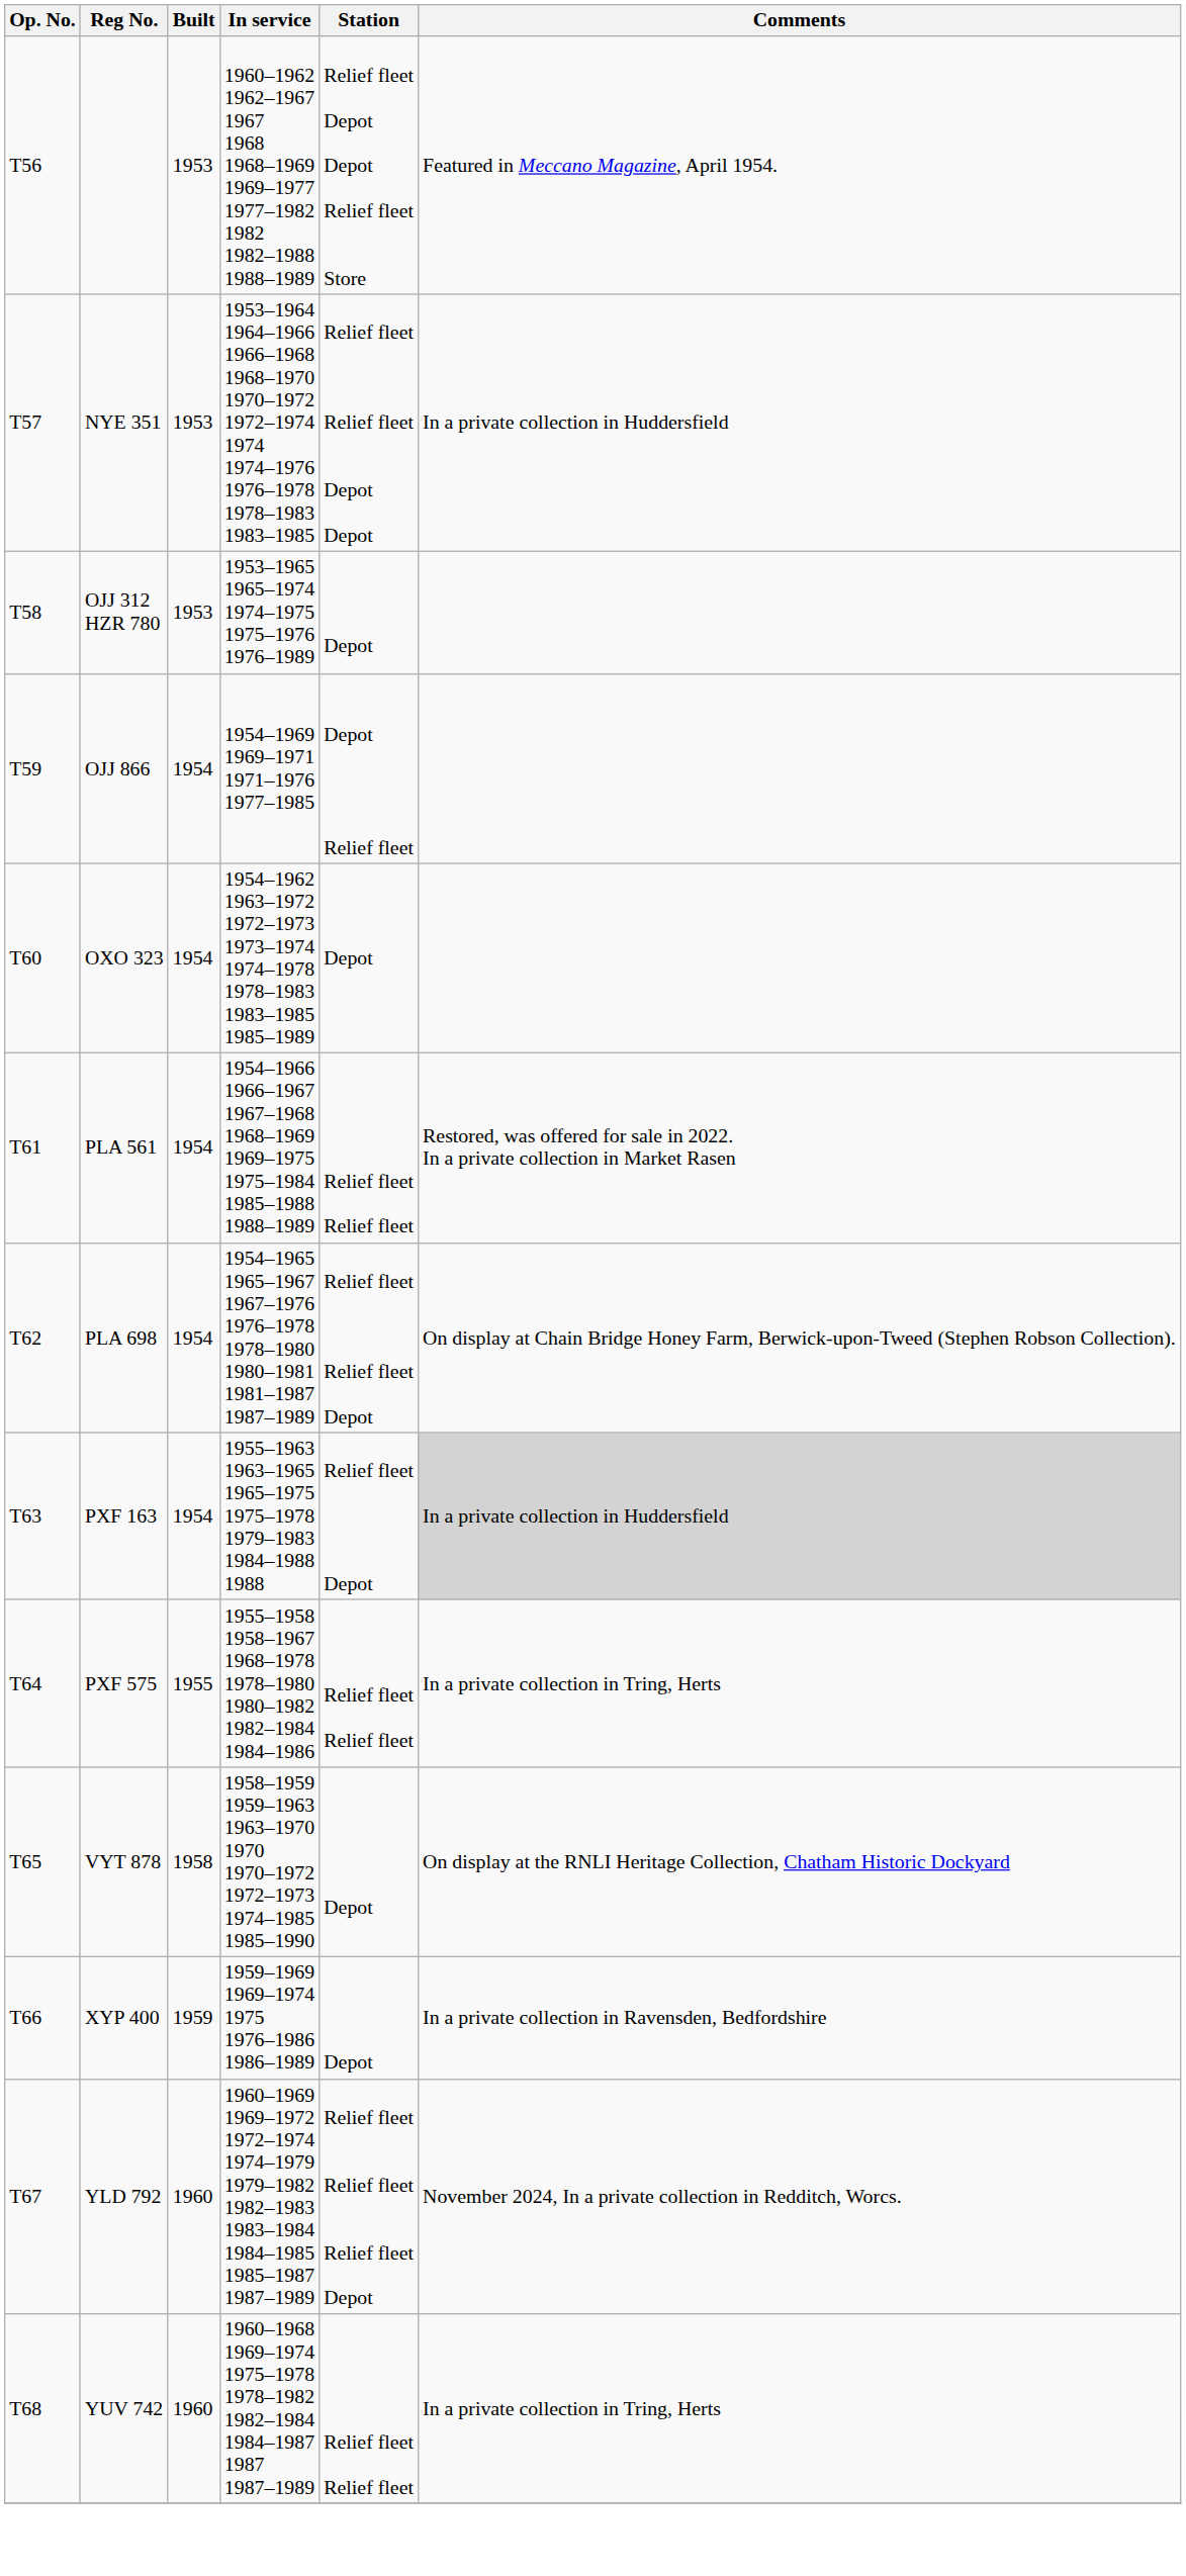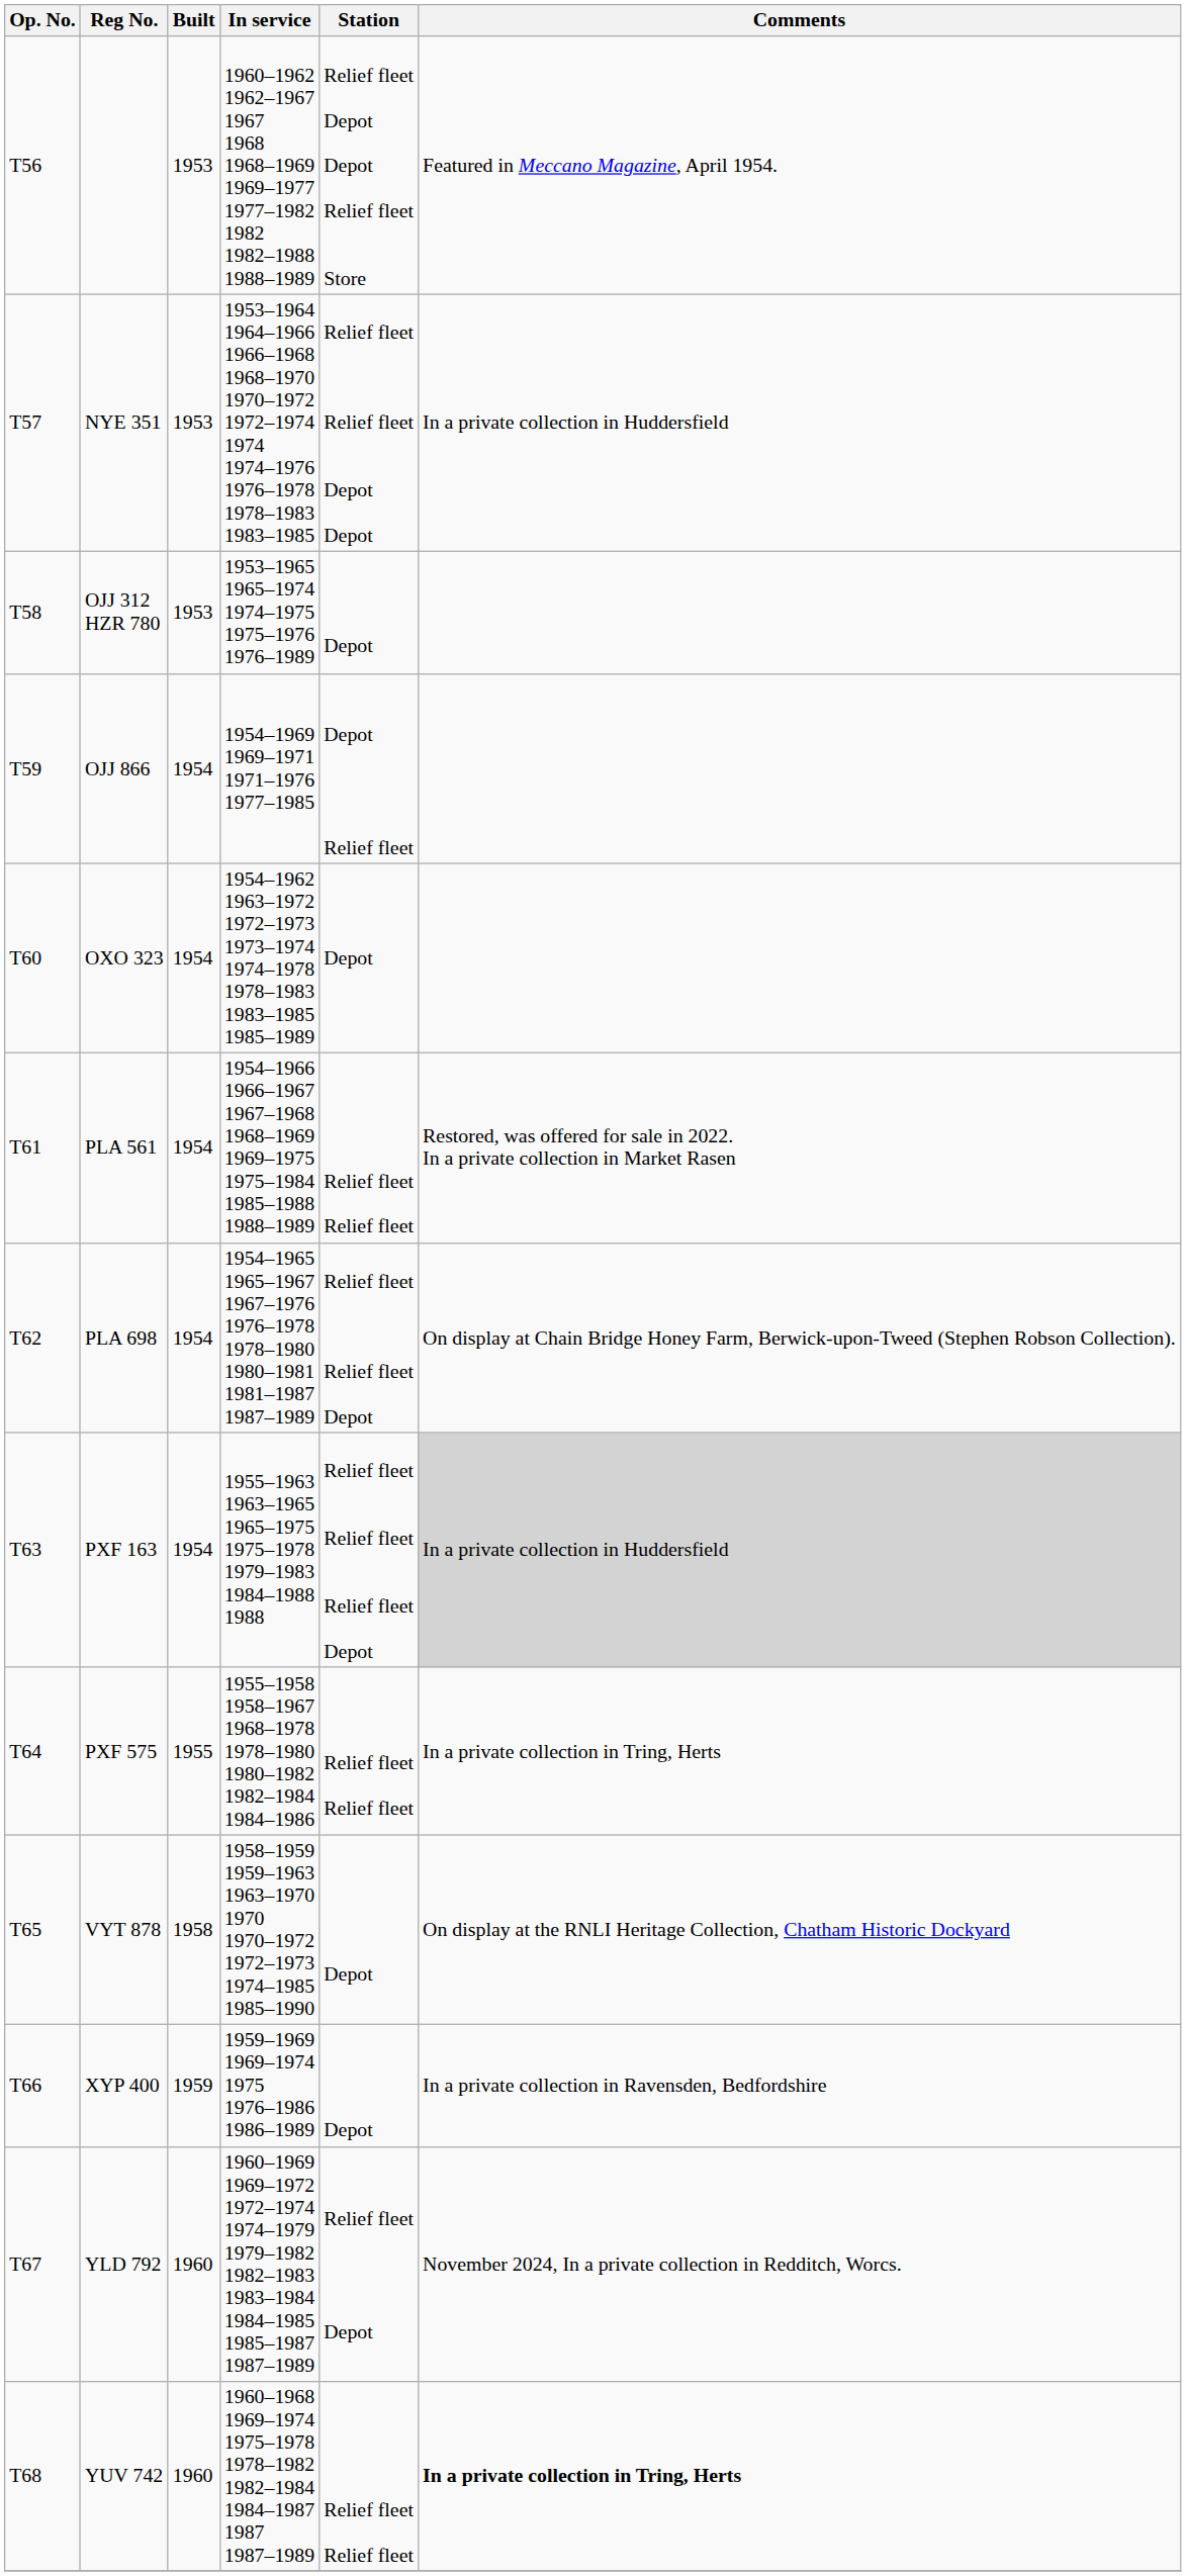 <table class="wikitable">
 <tr>
 <th>Op. No.</th>
 <th>Reg No.</th>
 <th>Built</th>
 <th>In service</th>
 <th>Station</th>
 <th>Comments</th>
 </tr>
 <tr>
 <td>T56</td>
 <td></td>
 <td>1953</td>
 <td><br>1960–1962<br>1962–1967<br>1967<br>1968<br>1968–1969<br>1969–1977<br>1977–1982<br>1982<br>1982–1988<br>1988–1989</td>
 <td><br>Relief fleet<br><br>Depot<br><br>Depot<br><br>Relief fleet<br><br><br>Store</td>
 <td>Featured in <em><a href='#'>Meccano Magazine</a></em>, April 1954.</td>
 </tr>
 <tr>
 <td>T57</td>
 <td>NYE 351</td>
 <td>1953</td>
 <td>1953–1964<br>1964–1966<br>1966–1968<br>1968–1970<br>1970–1972<br>1972–1974<br>1974<br>1974–1976<br>1976–1978<br>1978–1983<br>1983–1985</td>
 <td><br>Relief fleet<br><br><br><br>Relief fleet<br><br><br>Depot<br><br>Depot<br></td>
 <td>In a private collection in Huddersfield</td>
 </tr>
 <tr>
 <td>T58</td>
 <td>OJJ 312<br>HZR 780</td>
 <td>1953</td>
 <td>1953–1965<br>1965–1974<br>1974–1975<br>1975–1976<br>1976–1989</td>
 <td><br><br><br>Depot<br></td>
 <td></td>
 </tr>
 <tr>
 <td>T59</td>
 <td>OJJ 866</td>
 <td>1954</td>
 <td>1954–1969<br>1969–1971<br>1971–1976<br>1977–1985</td>
 <td><br><br>Depot<br><br><br><br><br>Relief fleet</td>
 <td></td>
 </tr>
 <tr>
 <td>T60</td>
 <td>OXO 323</td>
 <td>1954</td>
 <td>1954–1962<br>1963–1972<br>1972–1973<br>1973–1974<br>1974–1978<br>1978–1983<br>1983–1985<br>1985–1989</td>
 <td><br>Depot<br><br></td>
 <td></td>
 </tr>
 <tr>
 <td>T61</td>
 <td>PLA 561</td>
 <td>1954</td>
 <td>1954–1966<br>1966–1967<br>1967–1968<br>1968–1969<br>1969–1975<br>1975–1984<br>1985–1988<br>1988–1989</td>
 <td><br><br><br><br><br>Relief fleet<br><br>Relief fleet</td>
 <td>Restored, was offered for sale in 2022.<br>In a private collection in Market Rasen</td>
 </tr>
 <tr>
 <td>T62</td>
 <td>PLA 698</td>
 <td>1954</td>
 <td>1954–1965<br>1965–1967<br>1967–1976<br>1976–1978<br>1978–1980<br>1980–1981<br>1981–1987<br>1987–1989</td>
 <td><br>Relief fleet<br><br><br><br>Relief fleet<br><br>Depot</td>
 <td>On display at Chain Bridge Honey Farm, Berwick-upon-Tweed (Stephen Robson Collection).</td>
 </tr>
 <tr>
 <td>T63</td>
 <td>PXF 163</td>
 <td>1954</td>
 <td>1955–1963<br>1963–1965<br>1965–1975<br>1975–1978<br>1979–1983<br>1984–1988<br>1988</td>
-<td><br>Relief fleet<br><br><br><br><br>Depot</td>
+<td><br>Relief fleet<br><br><br>Relief fleet<br><br><br>Relief fleet<br><br>Depot</td>
 <td style="background: lightgrey;">In a private collection in Huddersfield</td>
 </tr>
 <tr>
 <td>T64</td>
 <td>PXF 575</td>
 <td>1955</td>
 <td>1955–1958<br>1958–1967<br>1968–1978<br>1978–1980<br>1980–1982<br>1982–1984<br>1984–1986</td>
 <td><br><br><br>Relief fleet<br><br>Relief fleet<br></td>
 <td>In a private collection in Tring, Herts</td>
 </tr>
 <tr>
 <td>T65</td>
 <td>VYT 878</td>
 <td>1958</td>
 <td>1958–1959<br>1959–1963<br>1963–1970<br>1970<br>1970–1972<br>1972–1973<br>1974–1985<br>1985–1990</td>
 <td><br><br><br><br>Depot</td>
 <td>On display at the RNLI Heritage Collection, <a href='#'>Chatham Historic Dockyard</a></td>
 </tr>
 <tr>
 <td>T66</td>
 <td>XYP 400</td>
 <td>1959</td>
 <td>1959–1969<br>1969–1974<br>1975<br>1976–1986<br>1986–1989<br></td>
 <td><br><br><br><br>Depot</td>
 <td>In a private collection in Ravensden, Bedfordshire</td>
 </tr>
 <tr>
 <td>T67</td>
 <td>YLD 792</td>
 <td>1960</td>
 <td>1960–1969<br>1969–1972<br>1972–1974<br>1974–1979<br>1979–1982<br>1982–1983<br>1983–1984<br>1984–1985<br>1985–1987<br>1987–1989</td>
-<td><br>Relief fleet<br><br><br>Relief fleet<br><br><br>Relief fleet<br><br>Depot</td>
+<td><br>Relief fleet<br><br><br><br><br>Depot</td>
 <td>November 2024, In a private collection in Redditch, Worcs.</td>
 </tr>
 <tr>
 <td>T68</td>
 <td>YUV 742</td>
 <td>1960</td>
 <td>1960–1968<br>1969–1974<br>1975–1978<br>1978–1982<br>1982–1984<br>1984–1987<br>1987<br>1987–1989</td>
 <td><br><br><br><br><br>Relief fleet<br><br>Relief fleet</td>
-<td>In a private collection in Tring, Herts</td>
+<td><strong>In a private collection in Tring, Herts</strong></td>
 </tr>
 <tr>
 </tr>
 </table>
